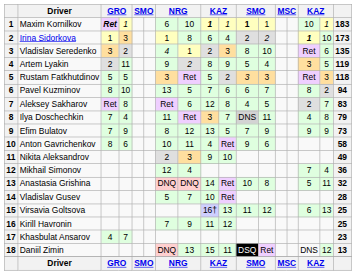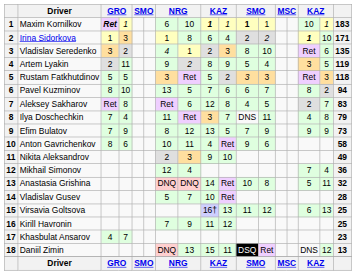 <table align=left| class="wikitable" style="font-size: 85%; text-align: center">
 <tr valign="top">
 <th valign="middle"></th>
 <th valign="middle">Driver</th>
 <th colspan=2><a href='#'>GRO</a></th>
 <th colspan=2><a href='#'>SMO</a></th>
 <th colspan=2><a href='#'>NRG</a></th>
 <th colspan=2><a href='#'>KAZ</a></th>
 <th colspan=2><a href='#'>SMO</a></th>
 <th colspan=2><a href='#'>MSC</a></th>
 <th colspan=2><a href='#'>KAZ</a></th>
 <th valign="middle"></th>
 </tr>
 <tr>
 <th>1</th>
 <td align=left>Maxim Kornilkov</td>
 <td style="background:#efcfff;"><strong><em>Ret</em></strong></td>
 <td style="background:#ffffbf;"><em>1</em></td>
 <td></td>
 <td></td>
 <td style="background:#dfffdf;">6</td>
 <td style="background:#dfffdf;">10</td>
 <td style="background:#ffffbf;"><strong><em>1</em></strong></td>
 <td style="background:#ffffbf;"><em>1</em></td>
 <td style="background:#ffffbf;"><strong>1</strong></td>
 <td style="background:#ffffbf;">1</td>
 <td></td>
 <td></td>
 <td style="background:#dfffdf;">10</td>
 <td style="background:#ffffbf;"><em>1</em></td>
 <th>183</th>
 </tr>
 <tr>
 <th>2</th>
 <td align=left><a href='#'>Irina Sidorkova</a></td>
 <td style="background:#ffffbf;">1</td>
 <td style="background:#ffdf9f;">3</td>
 <td></td>
 <td></td>
 <td style="background:#ffffbf;">1</td>
 <td style="background:#dfffdf;">8</td>
 <td style="background:#dfffdf;">6</td>
 <td style="background:#dfffdf;">4</td>
 <td style="background:#dfdfdf;">2</td>
 <td style="background:#dfdfdf;"><em>2</em></td>
 <td></td>
 <td></td>
 <td style="background:#ffffbf;"><strong><em>1</em></strong></td>
 <td style="background:#dfffdf;">10</td>
-<th>173</th>
+<th>171</th>
 </tr>
 <tr>
 <th>3</th>
 <td align=left>Vladislav Seredenko</td>
 <td style="background:#ffdf9f;">3</td>
 <td style="background:#dfdfdf;">2</td>
 <td></td>
 <td></td>
 <td style="background:#dfffdf;"><em>4</em></td>
 <td style="background:#ffffbf;">1</td>
 <td style="background:#dfdfdf;">2</td>
 <td style="background:#ffdf9f;">3</td>
 <td style="background:#dfffdf;">8</td>
 <td style="background:#dfffdf;">10</td>
 <td></td>
 <td></td>
 <td style="background:#efcfff;">Ret</td>
 <td style="background:#dfffdf;">6</td>
 <th>135</th>
 </tr>
 <tr>
 <th>4</th>
 <td align=left>Artem Lyakin</td>
 <td style="background:#dfdfdf;">2</td>
 <td style="background:#dfffdf;">11</td>
 <td></td>
 <td></td>
 <td style="background:#dfffdf;">9</td>
 <td style="background:#dfdfdf;"><em>2</em></td>
 <td style="background:#dfffdf;">8</td>
 <td style="background:#dfffdf;">9</td>
 <td style="background:#dfffdf;">5</td>
 <td style="background:#dfffdf;">4</td>
 <td></td>
 <td></td>
 <td style="background:#ffdf9f;">3</td>
 <td style="background:#dfffdf;">5</td>
 <th>119</th>
 </tr>
 <tr>
 <th>5</th>
 <td align=left>Rustam Fatkhutdinov</td>
 <td style="background:#dfffdf;">5</td>
 <td style="background:#dfffdf;">5</td>
 <td></td>
 <td></td>
 <td style="background:#ffdf9f;">3</td>
 <td style="background:#efcfff;">Ret</td>
 <td style="background:#dfffdf;">5</td>
 <td style="background:#dfdfdf;">2</td>
 <td style="background:#ffdf9f;"><em>3</em></td>
 <td style="background:#ffdf9f;">3</td>
 <td></td>
 <td></td>
 <td style="background:#efcfff;">Ret</td>
 <td style="background:#ffdf9f;">3</td>
 <th>118</th>
 </tr>
 <tr>
 <th>6</th>
 <td align=left>Pavel Kuzminov</td>
 <td style="background:#dfffdf;">8</td>
 <td style="background:#dfffdf;">10</td>
 <td></td>
 <td></td>
 <td style="background:#dfffdf;">13</td>
 <td style="background:#dfffdf;">5</td>
 <td style="background:#dfffdf;">7</td>
 <td style="background:#dfffdf;">6</td>
 <td style="background:#dfffdf;">6</td>
 <td style="background:#dfffdf;">7</td>
 <td></td>
 <td></td>
 <td style="background:#dfffdf;">8</td>
 <td style="background:#dfdfdf;">2</td>
 <th>94</th>
 </tr>
 <tr>
 <th>7</th>
 <td align=left>Aleksey Sakharov</td>
 <td style="background:#efcfff;">Ret</td>
 <td style="background:#dfffdf;">8</td>
 <td></td>
 <td></td>
 <td style="background:#efcfff;">Ret</td>
 <td style="background:#dfffdf;">6</td>
 <td style="background:#dfffdf;">12</td>
 <td style="background:#dfffdf;">8</td>
 <td style="background:#dfffdf;">4</td>
 <td style="background:#dfffdf;">5</td>
 <td></td>
 <td></td>
 <td style="background:#dfdfdf;">2</td>
 <td style="background:#dfffdf;">7</td>
 <th>83</th>
 </tr>
 <tr>
 <th>8</th>
 <td align=left>Ilya Doschechkin</td>
 <td style="background:#dfffdf;">7</td>
 <td style="background:#dfffdf;">4</td>
 <td></td>
 <td></td>
 <td style="background:#dfffdf;">11</td>
 <td style="background:#efcfff;">Ret</td>
 <td style="background:#ffdf9f;">3</td>
 <td style="background:#dfffdf;">7</td>
-<td style="background: lightgrey;">DNS</td>
+<td>DNS</td>
 <td style="background:#dfffdf;">11</td>
 <td></td>
 <td></td>
 <td style="background:#dfffdf;">4</td>
 <td style="background:#dfffdf;">8</td>
 <th>79</th>
 </tr>
 <tr>
 <th>9</th>
 <td align=left>Efim Bulatov</td>
 <td style="background:#dfffdf;">7</td>
 <td style="background:#dfffdf;">9</td>
 <td></td>
 <td></td>
 <td style="background:#dfffdf;">8</td>
 <td style="background:#dfffdf;">12</td>
 <td style="background:#dfffdf;">13</td>
 <td style="background:#dfffdf;">5</td>
 <td style="background:#dfffdf;">7</td>
 <td style="background:#dfffdf;">9</td>
 <td></td>
 <td></td>
 <td style="background:#dfffdf;">9</td>
 <td style="background:#dfffdf;">9</td>
 <th>73</th>
 </tr>
 <tr>
 <th>10</th>
 <td align=left>Anton Gavrichenkov</td>
 <td style="background:#dfffdf;">8</td>
 <td style="background:#dfffdf;">6</td>
 <td></td>
 <td></td>
 <td style="background:#dfffdf;">10</td>
 <td style="background:#dfffdf;">11</td>
 <td style="background:#dfffdf;">4</td>
 <td style="background:#efcfff;">Ret</td>
 <td style="background:#dfffdf;">9</td>
 <td style="background:#dfffdf;">6</td>
 <td></td>
 <td></td>
 <td></td>
 <td></td>
 <th>58</th>
 </tr>
 <tr>
 <th>11</th>
 <td align=left>Nikita Aleksandrov</td>
 <td></td>
 <td></td>
 <td></td>
 <td></td>
 <td style="background:#dfdfdf;">2</td>
 <td style="background:#ffdf9f;">3</td>
 <td style="background:#dfffdf;">9</td>
 <td style="background:#dfffdf;">10</td>
 <td></td>
 <td></td>
 <td></td>
 <td></td>
 <td></td>
 <td></td>
 <th>49</th>
 </tr>
 <tr>
 <th>12</th>
 <td align=left>Mikhail Simonov</td>
 <td></td>
 <td></td>
 <td></td>
 <td></td>
 <td style="background:#dfffdf;">12</td>
 <td style="background:#dfffdf;">4</td>
 <td></td>
 <td></td>
 <td></td>
 <td></td>
 <td></td>
 <td></td>
 <td style="background:#dfffdf;">7</td>
 <td style="background:#dfffdf;">4</td>
 <th>36</th>
 </tr>
 <tr>
 <th>13</th>
 <td align=left>Anastasia Grishina</td>
 <td></td>
 <td></td>
 <td></td>
 <td></td>
 <td style="background:#ffcfcf;">DNQ</td>
 <td style="background:#ffcfcf;">DNQ</td>
 <td style="background:#dfffdf;">14</td>
 <td style="background:#efcfff;">Ret</td>
 <td style="background:#dfffdf;">10</td>
 <td style="background:#dfffdf;">8</td>
 <td></td>
 <td></td>
 <td style="background:#dfffdf;">5</td>
 <td style="background:#dfffdf;">11</td>
 <th>32</th>
 </tr>
 <tr>
 <th>14</th>
 <td align=left>Vladislav Gusev</td>
 <td></td>
 <td></td>
 <td></td>
 <td></td>
 <td style="background:#dfffdf;">5</td>
 <td style="background:#dfffdf;">7</td>
 <td style="background:#dfffdf;">10</td>
 <td style="background:#efcfff;">Ret</td>
 <td></td>
 <td></td>
 <td></td>
 <td></td>
 <td></td>
 <td></td>
 <th>28</th>
 </tr>
 <tr>
 <th>15</th>
 <td align=left>Virsavia Goltsova</td>
 <td></td>
 <td></td>
 <td></td>
 <td></td>
 <td></td>
 <td></td>
 <td style="background:#cfcfff;">16†</td>
 <td style="background:#dfffdf;">13</td>
 <td style="background:#dfffdf;">11</td>
 <td style="background:#dfffdf;">12</td>
 <td></td>
 <td></td>
 <td style="background:#dfffdf;">6</td>
 <td style="background:#dfffdf;">13</td>
 <th>25</th>
 </tr>
 <tr>
 <th>16</th>
 <td align=left>Kirill Havronin</td>
 <td></td>
 <td></td>
 <td></td>
 <td></td>
 <td style="background:#dfffdf;">7</td>
 <td style="background:#dfffdf;">9</td>
 <td style="background:#dfffdf;">11</td>
 <td style="background:#dfffdf;">12</td>
 <td></td>
 <td></td>
 <td></td>
 <td></td>
 <td></td>
 <td></td>
 <th>25</th>
 </tr>
 <tr>
 <th>17</th>
 <td align=left>Khasbulat Ansarov</td>
 <td style="background:#dfffdf;">4</td>
 <td style="background:#dfffdf;">7</td>
 <td></td>
 <td></td>
 <td></td>
 <td></td>
 <td></td>
 <td></td>
 <td></td>
 <td></td>
 <td></td>
 <td></td>
 <td></td>
 <td></td>
 <th>23</th>
 </tr>
 <tr>
 <th>18</th>
 <td align=left>Daniil Zimin</td>
 <td></td>
 <td></td>
 <td></td>
 <td></td>
 <td style="background:#ffcfcf;">DNQ</td>
 <td style="background:#dfffdf;">13</td>
 <td style="background:#dfffdf;">15</td>
 <td style="background:#dfffdf;">11</td>
 <td style="background:black; color:white;">DSQ</td>
 <td style="background:#efcfff;">Ret</td>
 <td></td>
 <td></td>
 <td>DNS</td>
 <td style="background:#dfffdf;">12</td>
 <th>13</th>
 </tr>
 <tr>
 </tr>
 <tr valign="top">
 <th valign="middle"></th>
 <th valign="middle">Driver</th>
 <th colspan=2><a href='#'>GRO</a></th>
 <th colspan=2><a href='#'>SMO</a></th>
 <th colspan=2><a href='#'>NRG</a></th>
 <th colspan=2><a href='#'>KAZ</a></th>
 <th colspan=2><a href='#'>SMO</a></th>
 <th colspan=2><a href='#'>MSC</a></th>
 <th colspan=2><a href='#'>KAZ</a></th>
 <th valign="middle"></th>
 </tr>
 </table>
